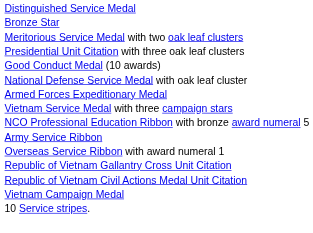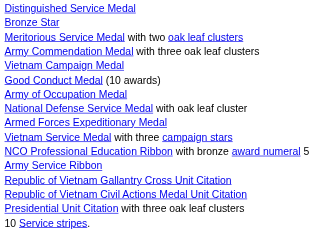 <table>
 <tr>
 <td></td>
 <td><a href='#'>Distinguished Service Medal</a></td>
 </tr>
 <tr>
 <td></td>
 <td><a href='#'>Bronze Star</a></td>
 </tr>
 <tr>
 <td></td>
 <td><a href='#'>Meritorious Service Medal</a> with two <a href='#'>oak leaf clusters</a></td>
 </tr>
 <tr>
 <td></td>
-<td><a href='#'>Presidential Unit Citation</a> with three oak leaf clusters</td>
+<td><a href='#'>Army Commendation Medal</a> with three oak leaf clusters</td>
+</tr>
+<tr>
+<td></td>
+<td><a href='#'>Vietnam Campaign Medal</a></td>
 </tr>
 <tr>
 <td></td>
 <td><a href='#'>Good Conduct Medal</a> (10 awards)</td>
+</tr>
+<tr>
+<td></td>
+<td><a href='#'>Army of Occupation Medal</a></td>
 </tr>
 <tr>
 <td></td>
 <td><a href='#'>National Defense Service Medal</a> with oak leaf cluster</td>
 </tr>
 <tr>
 <td></td>
 <td><a href='#'>Armed Forces Expeditionary Medal</a></td>
 </tr>
 <tr>
 <td></td>
 <td><a href='#'>Vietnam Service Medal</a> with three <a href='#'>campaign stars</a></td>
 </tr>
 <tr>
 <td><span></span></td>
 <td><a href='#'>NCO Professional Education Ribbon</a> with bronze <a href='#'>award numeral</a> 5</td>
 </tr>
 <tr>
 <td></td>
 <td><a href='#'>Army Service Ribbon</a></td>
 </tr>
 <tr>
-<td><span></span></td>
-<td><a href='#'>Overseas Service Ribbon</a> with award numeral 1</td>
-</tr>
-<tr>
 <td></td>
 <td><a href='#'>Republic of Vietnam Gallantry Cross Unit Citation</a></td>
 </tr>
 <tr>
 <td></td>
 <td><a href='#'>Republic of Vietnam Civil Actions Medal Unit Citation</a></td>
 </tr>
 <tr>
 <td></td>
-<td><a href='#'>Vietnam Campaign Medal</a></td>
+<td><a href='#'>Presidential Unit Citation</a> with three oak leaf clusters</td>
 </tr>
 <tr>
 <td></td>
 <td>10 <a href='#'>Service stripes</a>.</td>
 </tr>
 </table>
